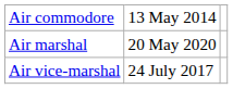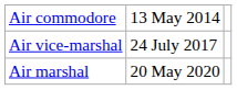 <table class="wikitable" style="background:white">
 <tr>
 <td><a href='#'>Air commodore</a></td>
 <td>13 May 2014</td>
 <td></td>
 </tr>
 <tr>
+<td><a href='#'>Air vice-marshal</a></td>
+<td>24 July 2017</td>
+<td></td>
+</tr>
+<tr>
 <td><a href='#'>Air marshal</a></td>
 <td>20 May 2020</td>
 <td></td>
 </tr>
-<tr>
-<td><a href='#'>Air vice-marshal</a></td>
-<td>24 July 2017</td>
-<td></td>
-</tr>
 </table>
